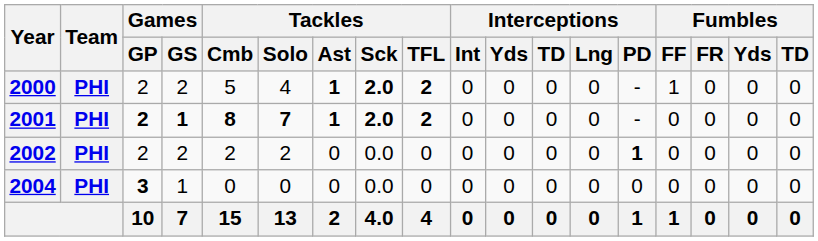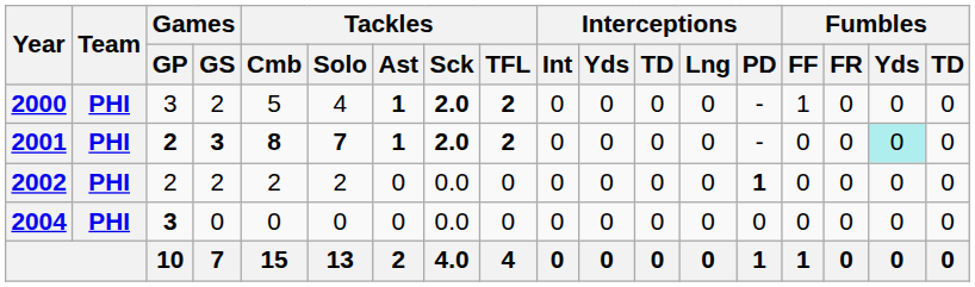 <table class="wikitable" style="text-align:center">
 <tr>
 <th rowspan="2">Year</th>
 <th rowspan="2">Team</th>
 <th colspan="2">Games</th>
 <th colspan="5">Tackles</th>
 <th colspan="5">Interceptions</th>
 <th colspan="4">Fumbles</th>
 </tr>
 <tr>
 <th>GP</th>
 <th>GS</th>
 <th>Cmb</th>
 <th>Solo</th>
 <th>Ast</th>
 <th>Sck</th>
 <th>TFL</th>
 <th>Int</th>
 <th>Yds</th>
 <th>TD</th>
 <th>Lng</th>
 <th>PD</th>
 <th>FF</th>
 <th>FR</th>
 <th>Yds</th>
 <th>TD</th>
 </tr>
 <tr>
 <th><a href='#'>2000</a></th>
 <th><a href='#'>PHI</a></th>
-<td>2</td>
+<td>3</td>
 <td>2</td>
 <td>5</td>
 <td>4</td>
 <td><strong>1</strong></td>
 <td><strong>2.0</strong></td>
 <td><strong>2</strong></td>
 <td>0</td>
 <td>0</td>
 <td>0</td>
 <td>0</td>
 <td>-</td>
 <td>1</td>
 <td>0</td>
 <td>0</td>
 <td>0</td>
 </tr>
 <tr>
 <th><a href='#'>2001</a></th>
 <th><a href='#'>PHI</a></th>
 <td><strong>2</strong></td>
-<td><strong>1</strong></td>
+<td><strong>3</strong></td>
 <td><strong>8</strong></td>
 <td><strong>7</strong></td>
 <td><strong>1</strong></td>
 <td><strong>2.0</strong></td>
 <td><strong>2</strong></td>
 <td>0</td>
 <td>0</td>
 <td>0</td>
 <td>0</td>
 <td>-</td>
 <td>0</td>
 <td>0</td>
-<td>0</td>
+<td style="background: paleturquoise;">0</td>
 <td>0</td>
 </tr>
 <tr>
 <th><a href='#'>2002</a></th>
 <th><a href='#'>PHI</a></th>
 <td>2</td>
 <td>2</td>
 <td>2</td>
 <td>2</td>
 <td>0</td>
 <td>0.0</td>
 <td>0</td>
 <td>0</td>
 <td>0</td>
 <td>0</td>
 <td>0</td>
 <td><strong>1</strong></td>
 <td>0</td>
 <td>0</td>
 <td>0</td>
 <td>0</td>
 </tr>
 <tr>
 <th><a href='#'>2004</a></th>
 <th><a href='#'>PHI</a></th>
 <td><strong>3</strong></td>
-<td>1</td>
+<td>0</td>
 <td>0</td>
 <td>0</td>
 <td>0</td>
 <td>0.0</td>
 <td>0</td>
 <td>0</td>
 <td>0</td>
 <td>0</td>
 <td>0</td>
 <td>0</td>
 <td>0</td>
 <td>0</td>
 <td>0</td>
 <td>0</td>
 </tr>
 <tr>
 <th colspan="2"></th>
 <th>10</th>
 <th>7</th>
 <th>15</th>
 <th>13</th>
 <th>2</th>
 <th>4.0</th>
 <th>4</th>
 <th>0</th>
 <th>0</th>
 <th>0</th>
 <th>0</th>
 <th>1</th>
 <th>1</th>
 <th>0</th>
 <th>0</th>
 <th>0</th>
 </tr>
 </table>
